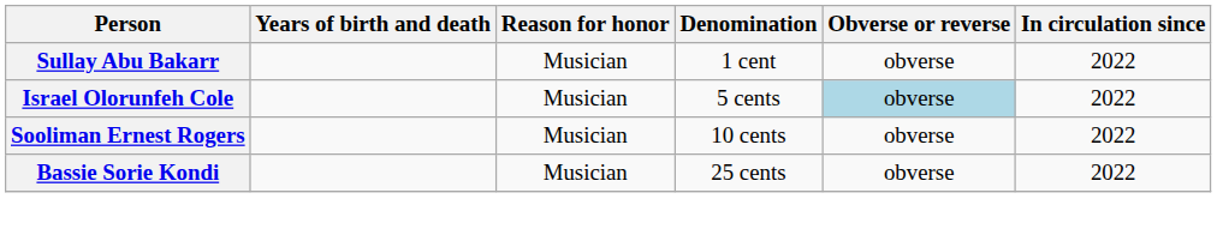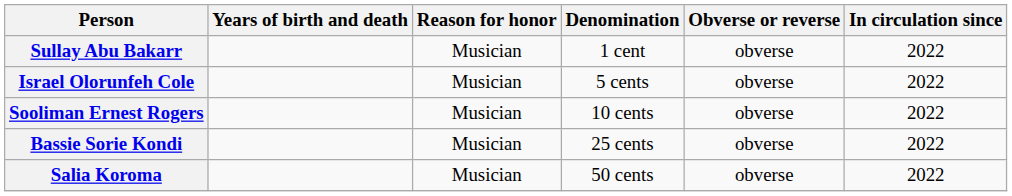 <table class="wikitable" style="font-size:95%; text-align:center;">
 <tr>
 <th>Person</th>
 <th>Years of birth and death</th>
 <th>Reason for honor</th>
 <th>Denomination</th>
 <th>Obverse or reverse</th>
 <th>In circulation since</th>
 </tr>
 <tr>
 <th><a href='#'>Sullay Abu Bakarr</a></th>
 <td></td>
 <td>Musician</td>
 <td>1 cent</td>
 <td>obverse</td>
 <td>2022</td>
 </tr>
 <tr>
 <th><a href='#'>Israel Olorunfeh Cole</a></th>
 <td></td>
 <td>Musician</td>
 <td>5 cents</td>
-<td style="background: lightblue;">obverse</td>
+<td>obverse</td>
 <td>2022</td>
 </tr>
 <tr>
 <th><a href='#'>Sooliman Ernest Rogers</a></th>
 <td></td>
 <td>Musician</td>
 <td>10 cents</td>
 <td>obverse</td>
 <td>2022</td>
 </tr>
 <tr>
 <th><a href='#'>Bassie Sorie Kondi</a></th>
 <td></td>
 <td>Musician</td>
 <td>25 cents</td>
 <td>obverse</td>
 <td>2022</td>
 </tr>
 <tr>
+<th><a href='#'>Salia Koroma</a></th>
+<td></td>
+<td>Musician</td>
+<td>50 cents</td>
+<td>obverse</td>
+<td>2022</td>
+</tr>
+<tr>
 </tr>
 </table>
